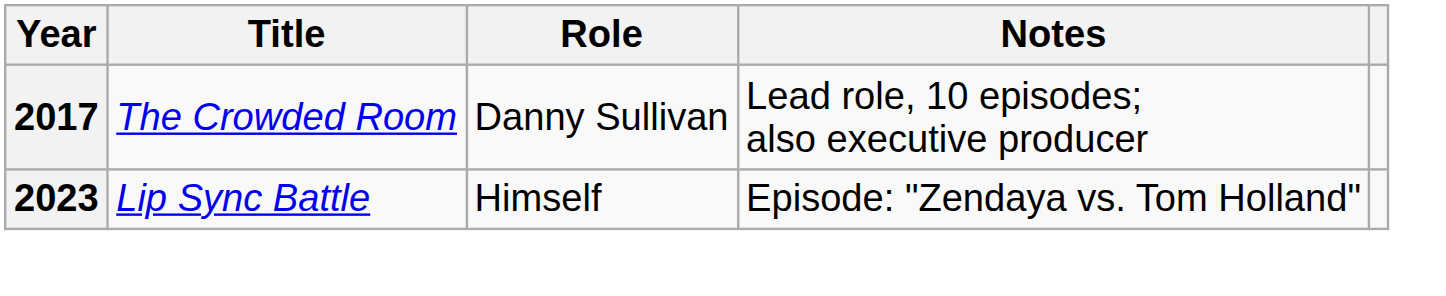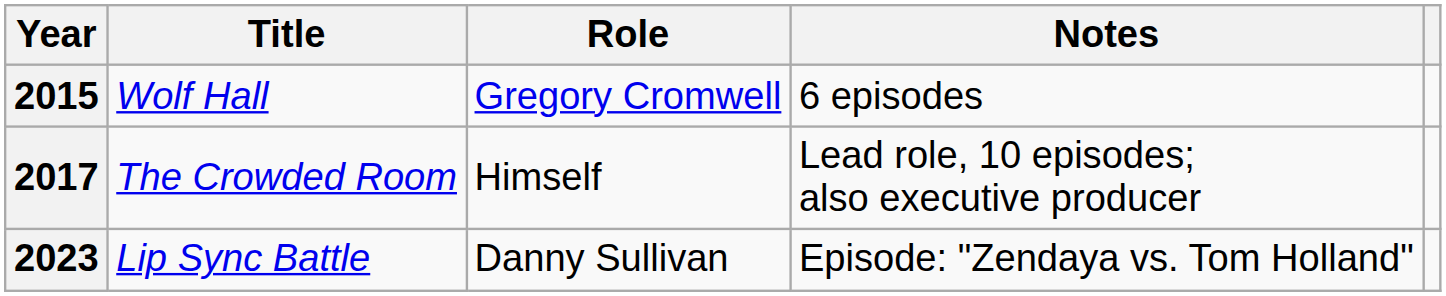 <table class="wikitable plainrowheaders sortable">
 <tr>
 <th scope="col">Year</th>
 <th scope="col">Title</th>
 <th scope="col">Role</th>
 <th scope="col" class="unsortable">Notes</th>
 <th scope="col" class="unsortable"></th>
 </tr>
 <tr>
+<th scope="row">2015</th>
+<td><em><a href='#'>Wolf Hall</a></em></td>
+<td><a href='#'>Gregory Cromwell</a></td>
+<td>6 episodes</td>
+<td style="text-align:center;"></td>
+</tr>
+<tr>
 <th scope="row">2017</th>
 <td><em><a href='#'>The Crowded Room</a></em></td>
-<td>Danny Sullivan</td>
+<td>Himself</td>
 <td>Lead role, 10 episodes; <br>also executive producer</td>
 <td style="text-align:center;"></td>
 </tr>
 <tr>
 <th scope="row">2023</th>
 <td><em><a href='#'>Lip Sync Battle</a></em></td>
-<td>Himself</td>
+<td>Danny Sullivan</td>
 <td>Episode: "Zendaya vs. Tom Holland"</td>
 <td style="text-align:center;"></td>
 </tr>
 </table>
